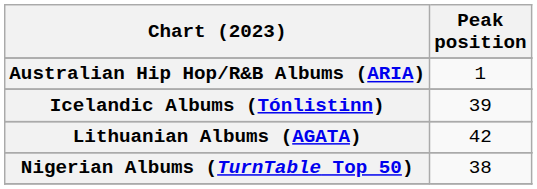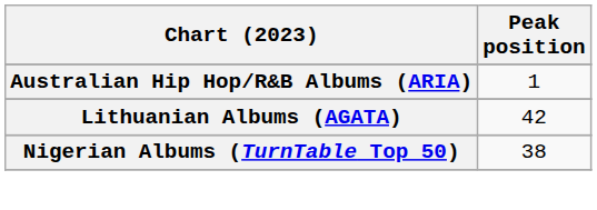 <table class="wikitable sortable plainrowheaders" style="text-align:center">
 <tr>
 <th scope="col">Chart (2023)</th>
 <th scope="col">Peak<br>position</th>
 </tr>
 <tr>
 </tr>
 <tr>
 <th scope="row">Australian Hip Hop/R&B Albums (<a href='#'>ARIA</a>)</th>
 <td>1</td>
 </tr>
 <tr>
 </tr>
 <tr>
 </tr>
 <tr>
 </tr>
 <tr>
 </tr>
 <tr>
 </tr>
 <tr>
 </tr>
 <tr>
 </tr>
 <tr>
 </tr>
 <tr>
 </tr>
 <tr>
-</tr>
-<tr>
-<th scope="row">Icelandic Albums (<a href='#'>Tónlistinn</a>)</th>
-<td>39</td>
 </tr>
 <tr>
 </tr>
 <tr>
 </tr>
 <tr>
 <th scope="row">Lithuanian Albums (<a href='#'>AGATA</a>)</th>
 <td>42</td>
 </tr>
 <tr>
 </tr>
 <tr>
 <th scope="row">Nigerian Albums (<a href='#'><em>TurnTable</em> Top 50</a>)</th>
 <td>38</td>
 </tr>
 <tr>
 </tr>
 <tr>
 </tr>
 <tr>
 </tr>
 <tr>
 </tr>
 <tr>
 </tr>
 <tr>
 </tr>
 <tr>
 </tr>
 <tr>
 </tr>
 <tr>
 </tr>
 <tr>
 </tr>
 <tr>
 </tr>
 </table>
